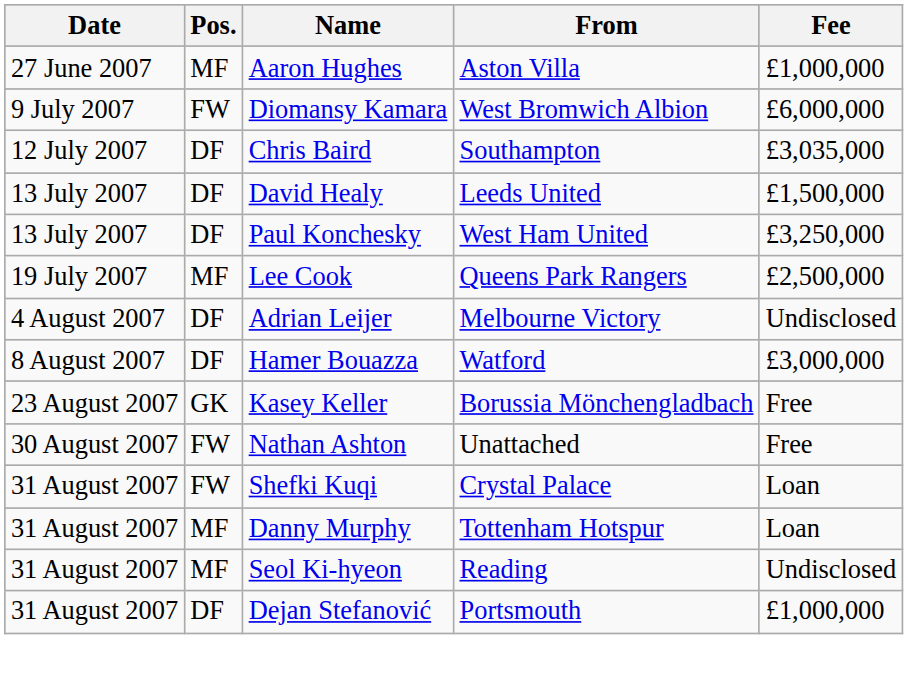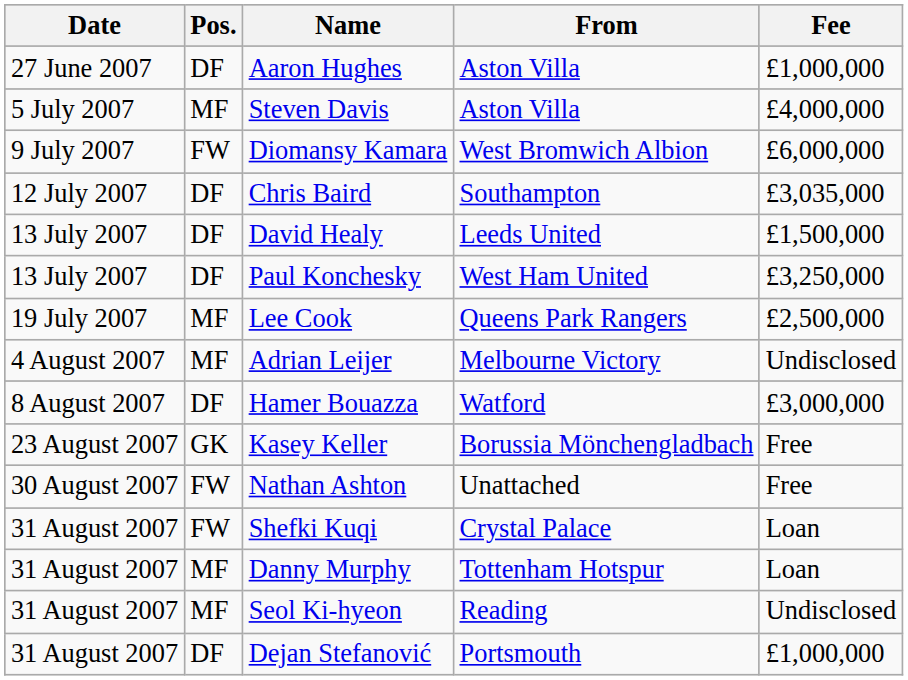 <table class="wikitable">
 <tr>
 <th>Date</th>
 <th>Pos.</th>
 <th>Name</th>
 <th>From</th>
 <th>Fee</th>
 </tr>
 <tr>
 <td>27 June 2007</td>
-<td>MF</td>
+<td>DF</td>
 <td> <a href='#'>Aaron Hughes</a></td>
 <td> <a href='#'>Aston Villa</a></td>
 <td>£1,000,000</td>
+</tr>
+<tr>
+<td>5 July 2007</td>
+<td>MF</td>
+<td> <a href='#'>Steven Davis</a></td>
+<td> <a href='#'>Aston Villa</a></td>
+<td>£4,000,000</td>
 </tr>
 <tr>
 <td>9 July 2007</td>
 <td>FW</td>
 <td> <a href='#'>Diomansy Kamara</a></td>
 <td> <a href='#'>West Bromwich Albion</a></td>
 <td>£6,000,000</td>
 </tr>
 <tr>
 <td>12 July 2007</td>
 <td>DF</td>
 <td> <a href='#'>Chris Baird</a></td>
 <td> <a href='#'>Southampton</a></td>
 <td>£3,035,000</td>
 </tr>
 <tr>
 <td>13 July 2007</td>
 <td>DF</td>
 <td> <a href='#'>David Healy</a></td>
 <td> <a href='#'>Leeds United</a></td>
 <td>£1,500,000</td>
 </tr>
 <tr>
 <td>13 July 2007</td>
 <td>DF</td>
 <td> <a href='#'>Paul Konchesky</a></td>
 <td> <a href='#'>West Ham United</a></td>
 <td>£3,250,000</td>
 </tr>
 <tr>
 <td>19 July 2007</td>
 <td>MF</td>
 <td> <a href='#'>Lee Cook</a></td>
 <td> <a href='#'>Queens Park Rangers</a></td>
 <td>£2,500,000</td>
 </tr>
 <tr>
 <td>4 August 2007</td>
-<td>DF</td>
+<td>MF</td>
 <td> <a href='#'>Adrian Leijer</a></td>
 <td> <a href='#'>Melbourne Victory</a></td>
 <td>Undisclosed</td>
 </tr>
 <tr>
 <td>8 August 2007</td>
 <td>DF</td>
 <td> <a href='#'>Hamer Bouazza</a></td>
 <td> <a href='#'>Watford</a></td>
 <td>£3,000,000</td>
 </tr>
 <tr>
 <td>23 August 2007</td>
 <td>GK</td>
 <td> <a href='#'>Kasey Keller</a></td>
 <td> <a href='#'>Borussia Mönchengladbach</a></td>
 <td>Free</td>
 </tr>
 <tr>
 <td>30 August 2007</td>
 <td>FW</td>
 <td> <a href='#'>Nathan Ashton</a></td>
 <td>Unattached</td>
 <td>Free</td>
 </tr>
 <tr>
 <td>31 August 2007</td>
 <td>FW</td>
 <td> <a href='#'>Shefki Kuqi</a></td>
 <td> <a href='#'>Crystal Palace</a></td>
 <td>Loan</td>
 </tr>
 <tr>
 <td>31 August 2007</td>
 <td>MF</td>
 <td> <a href='#'>Danny Murphy</a></td>
 <td> <a href='#'>Tottenham Hotspur</a></td>
 <td>Loan</td>
 </tr>
 <tr>
 <td>31 August 2007</td>
 <td>MF</td>
 <td> <a href='#'>Seol Ki-hyeon</a></td>
 <td> <a href='#'>Reading</a></td>
 <td>Undisclosed</td>
 </tr>
 <tr>
 <td>31 August 2007</td>
 <td>DF</td>
 <td> <a href='#'>Dejan Stefanović</a></td>
 <td> <a href='#'>Portsmouth</a></td>
 <td>£1,000,000</td>
 </tr>
 </table>
